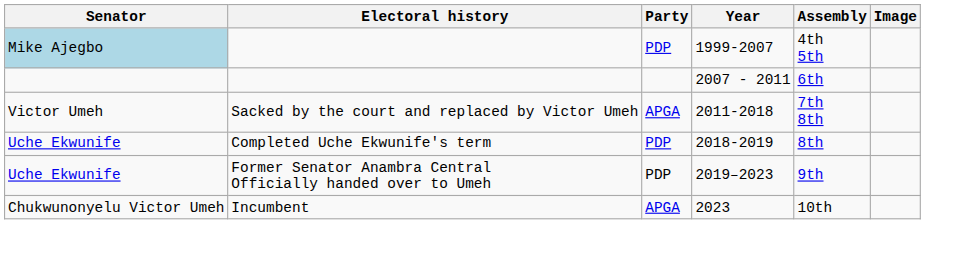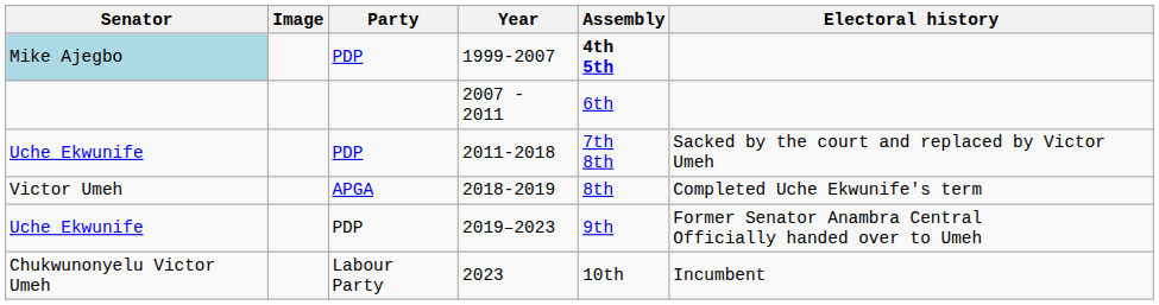 <table class="wikitable">
 <tr>
 <th>Senator</th>
-<th>Electoral history</th>
+<th>Image</th>
 <th>Party</th>
 <th>Year</th>
 <th>Assembly</th>
-<th>Image</th>
+<th>Electoral history</th>
 </tr>
 <tr>
 <td style="background: lightblue;">Mike Ajegbo</td>
 <td></td>
 <td><a href='#'>PDP</a></td>
 <td>1999-2007</td>
-<td>4th<br><a href='#'>5th</a></td>
+<td><strong>4th<br><a href='#'>5th</a></strong></td>
 <td></td>
 </tr>
 <tr>
 <td></td>
 <td></td>
 <td></td>
 <td>2007 - 2011</td>
 <td><a href='#'>6th</a></td>
 <td></td>
 </tr>
 <tr>
-<td>Victor Umeh</td>
-<td>Sacked by the court and replaced by Victor Umeh</td>
-<td><a href='#'>APGA</a></td>
+<td><a href='#'>Uche Ekwunife</a></td>
+<td></td>
+<td><a href='#'>PDP</a></td>
 <td>2011-2018</td>
 <td><a href='#'>7th</a><br><a href='#'>8th</a></td>
+<td>Sacked by the court and replaced by Victor Umeh</td>
+</tr>
+<tr>
+<td>Victor Umeh</td>
 <td></td>
+<td><a href='#'>APGA</a></td>
+<td>2018-2019</td>
+<td><a href='#'>8th</a></td>
+<td>Completed Uche Ekwunife's term</td>
 </tr>
 <tr>
 <td><a href='#'>Uche Ekwunife</a></td>
-<td>Completed Uche Ekwunife's term</td>
-<td><a href='#'>PDP</a></td>
-<td>2018-2019</td>
-<td><a href='#'>8th</a></td>
 <td></td>
-</tr>
-<tr>
-<td><a href='#'>Uche Ekwunife</a></td>
-<td>Former Senator Anambra Central<br>Officially handed over to Umeh</td>
 <td>PDP</td>
 <td>2019–2023</td>
 <td><a href='#'>9th</a></td>
-<td></td>
+<td>Former Senator Anambra Central<br>Officially handed over to Umeh</td>
 </tr>
 <tr>
 <td>Chukwunonyelu Victor Umeh</td>
-<td>Incumbent</td>
-<td><a href='#'>APGA</a></td>
+<td></td>
+<td>Labour Party</td>
 <td>2023</td>
 <td>10th</td>
-<td></td>
+<td>Incumbent</td>
 </tr>
 </table>
